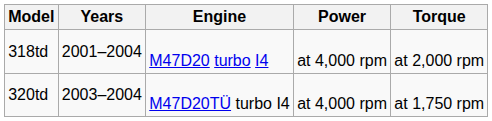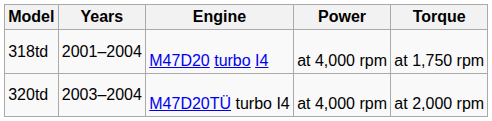 <table class="wikitable sortable">
 <tr>
 <th>Model</th>
 <th>Years</th>
 <th>Engine</th>
 <th>Power</th>
 <th>Torque</th>
 </tr>
 <tr>
 <td>318td</td>
 <td>2001–2004</td>
 <td> <br> <a href='#'>M47D20</a> <a href='#'>turbo</a> <a href='#'>I4</a></td>
 <td> <br> at 4,000 rpm</td>
-<td> <br> at 2,000 rpm</td>
+<td> <br> at 1,750 rpm</td>
 </tr>
 <tr>
 <td>320td</td>
 <td>2003–2004</td>
 <td> <br> <a href='#'>M47D20TÜ</a> turbo I4</td>
 <td> <br> at 4,000 rpm</td>
-<td> <br> at 1,750 rpm</td>
+<td> <br> at 2,000 rpm</td>
 </tr>
 </table>
